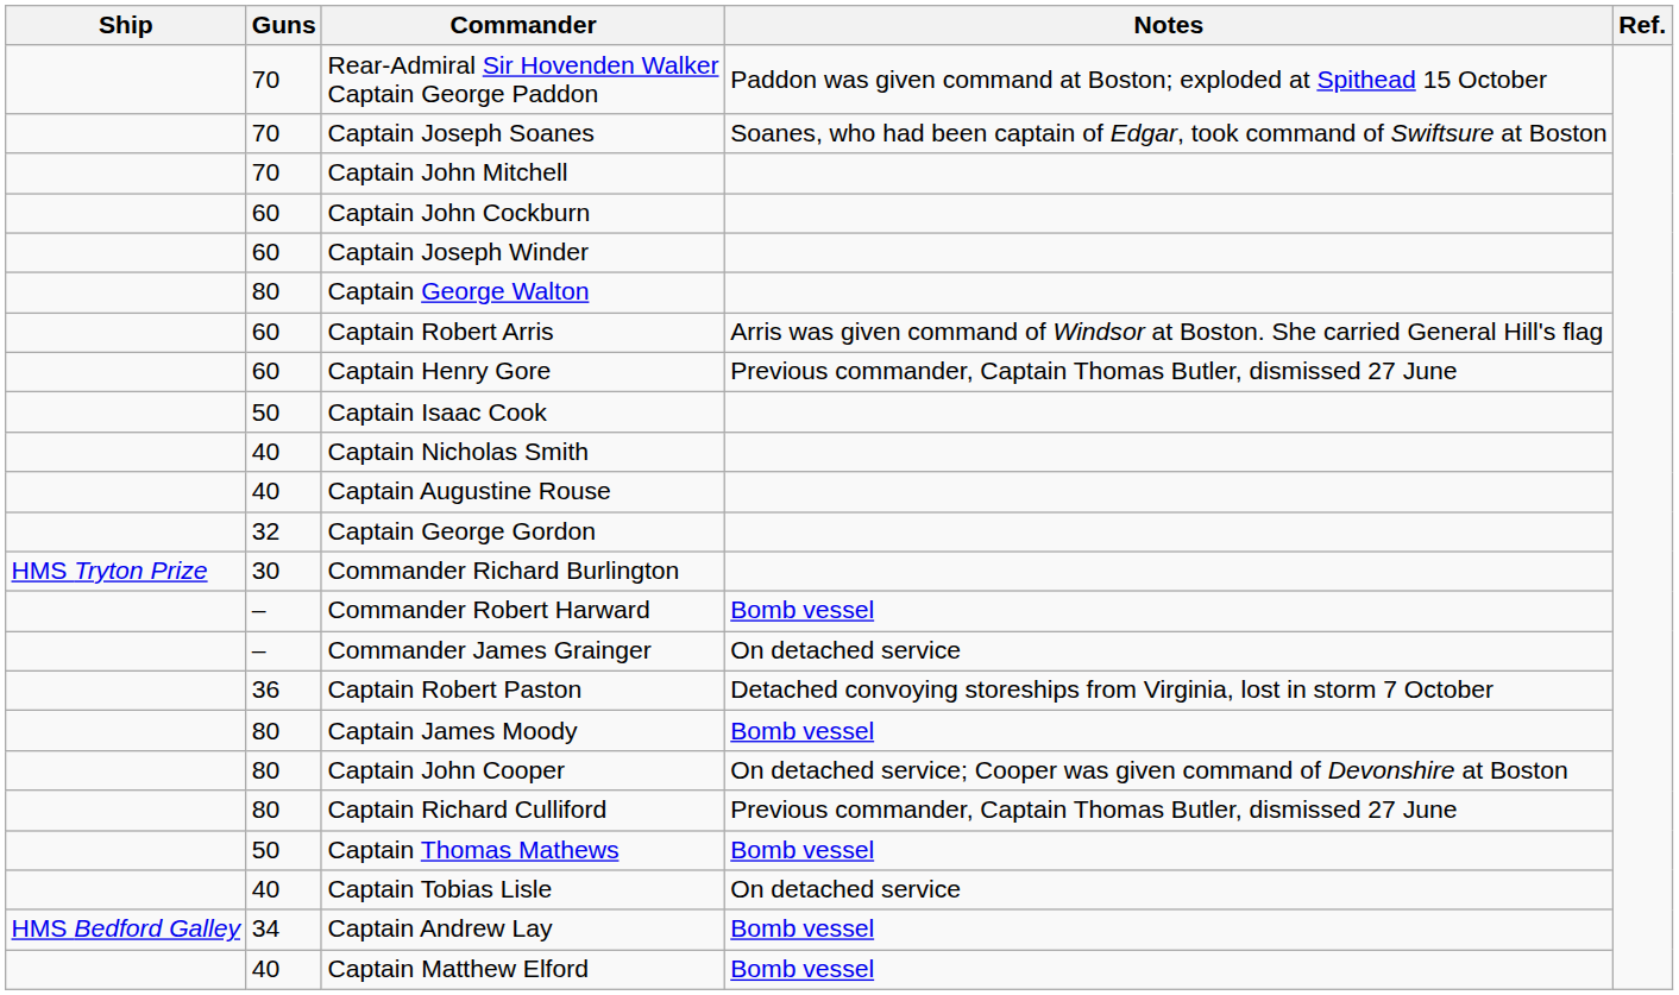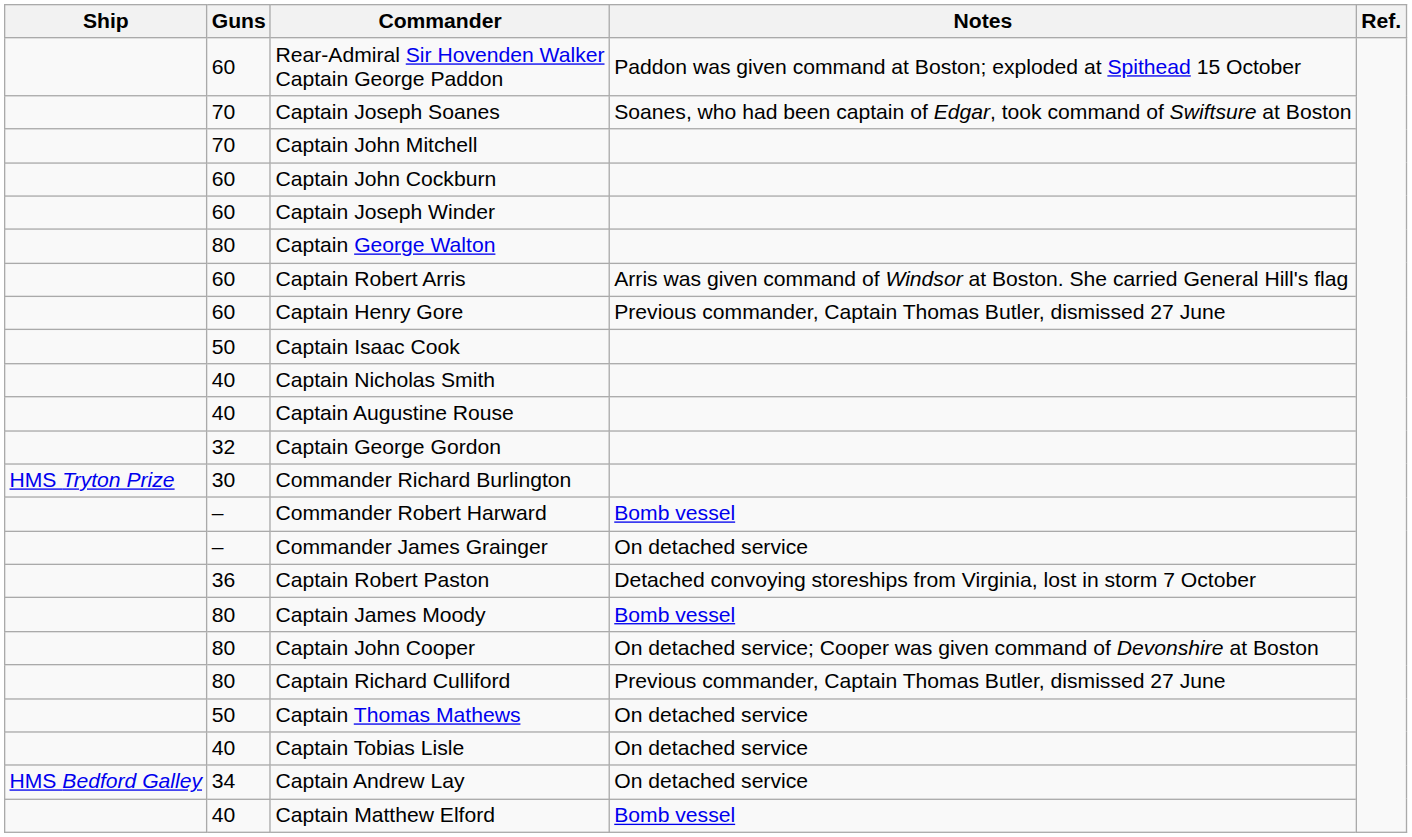 <table class="wikitable">
 <tr>
 <th>Ship</th>
 <th>Guns</th>
 <th>Commander</th>
 <th>Notes</th>
 <th>Ref.</th>
 </tr>
 <tr>
 <td></td>
-<td>70</td>
+<td>60</td>
 <td>Rear-Admiral <a href='#'>Sir Hovenden Walker</a><br>Captain George Paddon</td>
 <td>Paddon was given command at Boston; exploded at <a href='#'>Spithead</a> 15 October</td>
 <td rowspan=100></td>
 </tr>
 <tr>
 <td></td>
 <td>70</td>
 <td>Captain Joseph Soanes</td>
 <td>Soanes, who had been captain of <em>Edgar</em>, took command of <em>Swiftsure</em> at Boston</td>
 </tr>
 <tr>
 <td></td>
 <td>70</td>
 <td>Captain John Mitchell</td>
 <td></td>
 </tr>
 <tr>
 <td></td>
 <td>60</td>
 <td>Captain John Cockburn</td>
 <td></td>
 </tr>
 <tr>
 <td></td>
 <td>60</td>
 <td>Captain Joseph Winder</td>
 <td></td>
 </tr>
 <tr>
 <td></td>
 <td>80</td>
 <td>Captain <a href='#'>George Walton</a></td>
 <td></td>
 </tr>
 <tr>
 <td></td>
 <td>60</td>
 <td>Captain Robert Arris</td>
 <td>Arris was given command of <em>Windsor</em> at Boston.  She carried General Hill's flag</td>
 </tr>
 <tr>
 <td></td>
 <td>60</td>
 <td>Captain Henry Gore</td>
 <td>Previous commander, Captain Thomas Butler, dismissed 27 June</td>
 </tr>
 <tr>
 <td></td>
 <td>50</td>
 <td>Captain Isaac Cook</td>
 <td></td>
 </tr>
 <tr>
 <td></td>
 <td>40</td>
 <td>Captain Nicholas Smith</td>
 <td></td>
 </tr>
 <tr>
 <td></td>
 <td>40</td>
 <td>Captain Augustine Rouse</td>
 <td></td>
 </tr>
 <tr>
 <td></td>
 <td>32</td>
 <td>Captain George Gordon</td>
 <td></td>
 </tr>
 <tr>
 <td><a href='#'>HMS <em>Tryton Prize</em></a></td>
 <td>30</td>
 <td>Commander Richard Burlington</td>
 <td></td>
 </tr>
 <tr>
 <td></td>
 <td>–</td>
 <td>Commander Robert Harward</td>
 <td><a href='#'>Bomb vessel</a></td>
 </tr>
 <tr>
 <td></td>
 <td>–</td>
 <td>Commander James Grainger</td>
 <td>On detached service</td>
 </tr>
 <tr>
 <td></td>
 <td>36</td>
 <td>Captain Robert Paston</td>
 <td>Detached convoying storeships from Virginia, lost in storm 7 October</td>
 </tr>
 <tr>
 <td></td>
 <td>80</td>
 <td>Captain James Moody</td>
 <td><a href='#'>Bomb vessel</a></td>
 </tr>
 <tr>
 <td></td>
 <td>80</td>
 <td>Captain John Cooper</td>
 <td>On detached service; Cooper was given command of <em>Devonshire</em> at Boston</td>
 </tr>
 <tr>
 <td></td>
 <td>80</td>
 <td>Captain Richard Culliford</td>
 <td>Previous commander, Captain Thomas Butler, dismissed 27 June</td>
 </tr>
 <tr>
 <td></td>
 <td>50</td>
 <td>Captain <a href='#'>Thomas Mathews</a></td>
-<td><a href='#'>Bomb vessel</a></td>
+<td>On detached service</td>
 </tr>
 <tr>
 <td></td>
 <td>40</td>
 <td>Captain Tobias Lisle</td>
 <td>On detached service</td>
 </tr>
 <tr>
 <td><a href='#'>HMS <em>Bedford Galley</em></a></td>
 <td>34</td>
 <td>Captain Andrew Lay</td>
-<td><a href='#'>Bomb vessel</a></td>
+<td>On detached service</td>
 </tr>
 <tr>
 <td></td>
 <td>40</td>
 <td>Captain Matthew Elford</td>
 <td><a href='#'>Bomb vessel</a></td>
 </tr>
 </table>
